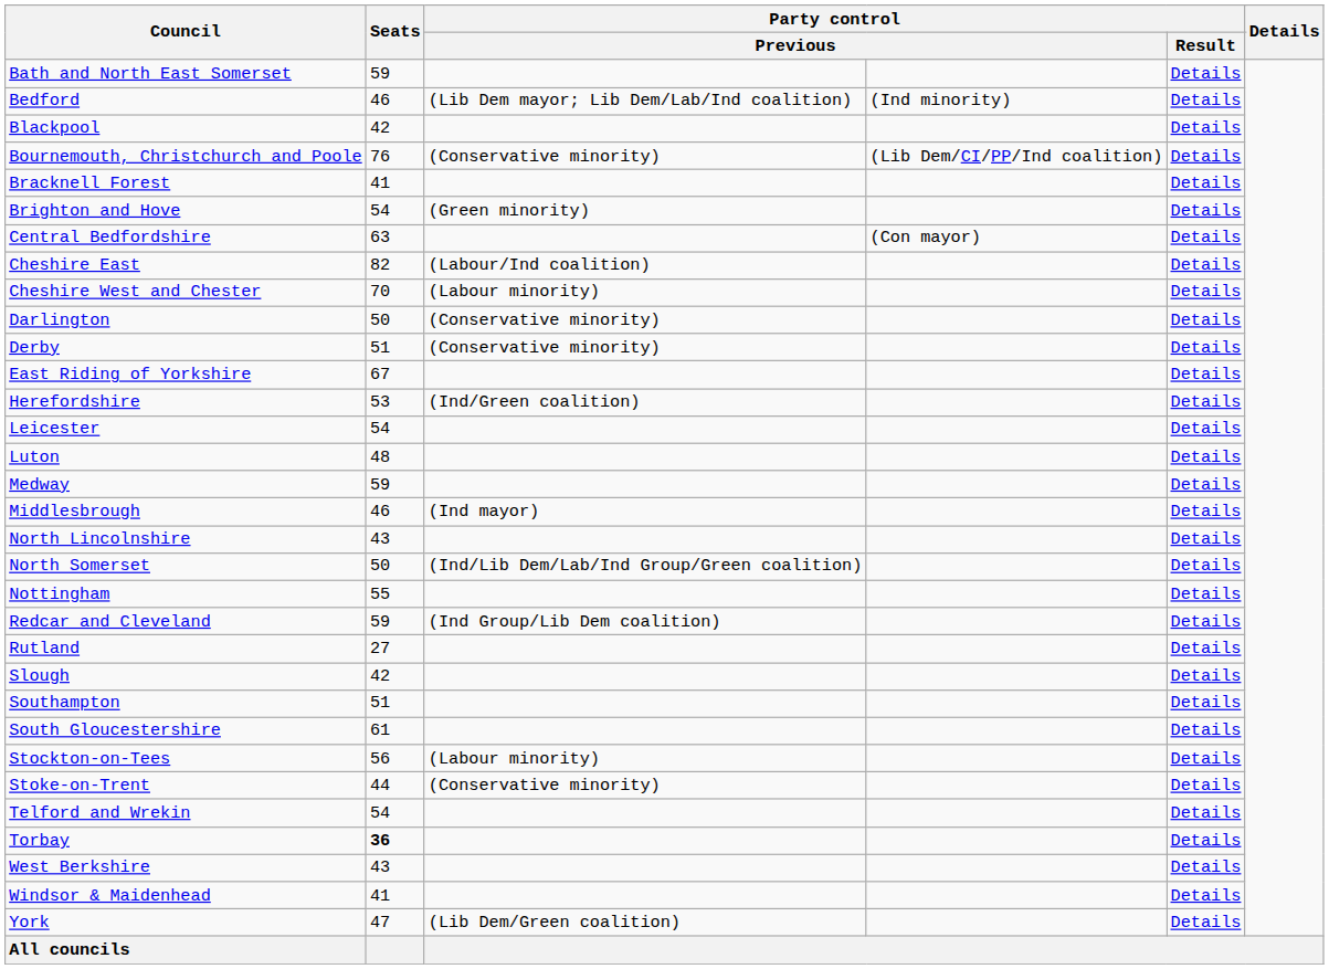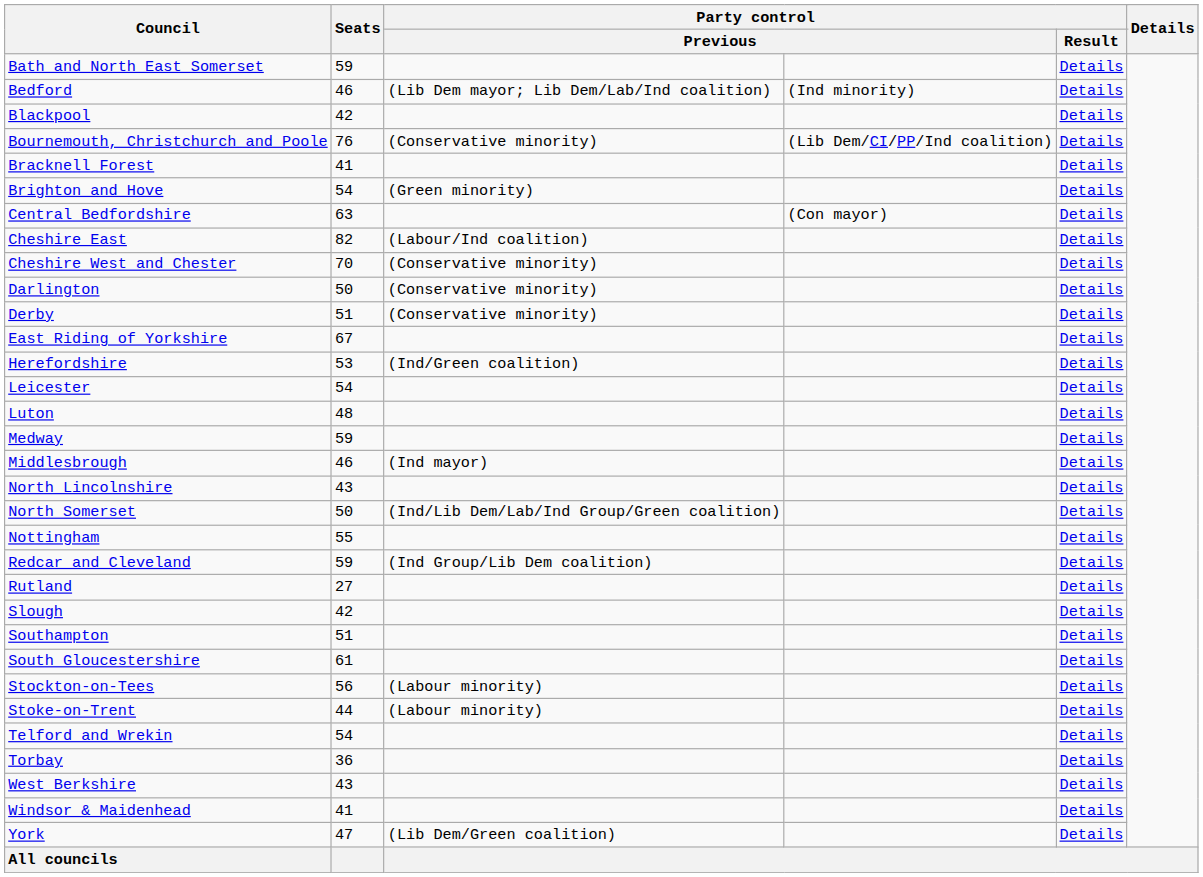 <table class="wikitable sortable">
 <tr>
 <th rowspan="2">Council</th>
 <th rowspan="2">Seats</th>
 <th colspan="4">Party control</th>
 <th rowspan="2">Details</th>
 </tr>
 <tr>
 <th colspan="2">Previous</th>
 <th colspan="2">Result</th>
 </tr>
 <tr>
 <td><a href='#'>Bath and North East Somerset</a></td>
 <td>59</td>
 <td></td>
 <td></td>
 <td><a href='#'>Details</a></td>
 </tr>
 <tr>
 <td><a href='#'>Bedford</a></td>
 <td>46</td>
 <td> (Lib Dem mayor; Lib Dem/Lab/Ind coalition)</td>
 <td> (Ind minority)</td>
 <td><a href='#'>Details</a></td>
 </tr>
 <tr>
 <td><a href='#'>Blackpool</a></td>
 <td>42</td>
 <td></td>
 <td></td>
 <td><a href='#'>Details</a></td>
 </tr>
 <tr>
 <td><a href='#'>Bournemouth, Christchurch and Poole</a></td>
 <td>76</td>
 <td> (Conservative minority)</td>
 <td> (Lib Dem/<a href='#'>CI</a>/<a href='#'>PP</a>/Ind coalition)</td>
 <td><a href='#'>Details</a></td>
 </tr>
 <tr>
 <td><a href='#'>Bracknell Forest</a></td>
 <td>41</td>
 <td></td>
 <td></td>
 <td><a href='#'>Details</a></td>
 </tr>
 <tr>
 <td><a href='#'>Brighton and Hove</a></td>
 <td>54</td>
 <td> (Green minority)</td>
 <td></td>
 <td><a href='#'>Details</a></td>
 </tr>
 <tr>
 <td><a href='#'>Central Bedfordshire</a></td>
 <td>63</td>
 <td></td>
 <td> (Con mayor)</td>
 <td><a href='#'>Details</a></td>
 </tr>
 <tr>
 <td><a href='#'>Cheshire East</a></td>
 <td>82</td>
 <td> (Labour/Ind coalition)</td>
 <td></td>
 <td><a href='#'>Details</a></td>
 </tr>
 <tr>
 <td><a href='#'>Cheshire West and Chester</a></td>
 <td>70</td>
-<td> (Labour minority)</td>
+<td> (Conservative minority)</td>
 <td></td>
 <td><a href='#'>Details</a></td>
 </tr>
 <tr>
 <td><a href='#'>Darlington</a></td>
 <td>50</td>
 <td> (Conservative minority)</td>
 <td></td>
 <td><a href='#'>Details</a></td>
 </tr>
 <tr>
 <td><a href='#'>Derby</a></td>
 <td>51</td>
 <td> (Conservative minority)</td>
 <td></td>
 <td><a href='#'>Details</a></td>
 </tr>
 <tr>
 <td><a href='#'>East Riding of Yorkshire</a></td>
 <td>67</td>
 <td></td>
 <td></td>
 <td><a href='#'>Details</a></td>
 </tr>
 <tr>
 <td><a href='#'>Herefordshire</a></td>
 <td>53</td>
 <td> (Ind/Green coalition)</td>
 <td></td>
 <td><a href='#'>Details</a></td>
 </tr>
 <tr>
 <td><a href='#'>Leicester</a></td>
 <td>54</td>
 <td></td>
 <td></td>
 <td><a href='#'>Details</a></td>
 </tr>
 <tr>
 <td><a href='#'>Luton</a></td>
 <td>48</td>
 <td></td>
 <td></td>
 <td><a href='#'>Details</a></td>
 </tr>
 <tr>
 <td><a href='#'>Medway</a></td>
 <td>59</td>
 <td></td>
 <td></td>
 <td><a href='#'>Details</a></td>
 </tr>
 <tr>
 <td><a href='#'>Middlesbrough</a></td>
 <td>46</td>
 <td> (Ind mayor)</td>
 <td></td>
 <td><a href='#'>Details</a></td>
 </tr>
 <tr>
 <td><a href='#'>North Lincolnshire</a></td>
 <td>43</td>
 <td></td>
 <td></td>
 <td><a href='#'>Details</a></td>
 </tr>
 <tr>
 <td><a href='#'>North Somerset</a></td>
 <td>50</td>
 <td> (Ind/Lib Dem/Lab/Ind Group/Green coalition)</td>
 <td></td>
 <td><a href='#'>Details</a></td>
 </tr>
 <tr>
 <td><a href='#'>Nottingham</a></td>
 <td>55</td>
 <td></td>
 <td></td>
 <td><a href='#'>Details</a></td>
 </tr>
 <tr>
 <td><a href='#'>Redcar and Cleveland</a></td>
 <td>59</td>
 <td> (Ind Group/Lib Dem coalition)</td>
 <td></td>
 <td><a href='#'>Details</a></td>
 </tr>
 <tr>
 <td><a href='#'>Rutland</a></td>
 <td>27</td>
 <td></td>
 <td></td>
 <td><a href='#'>Details</a></td>
 </tr>
 <tr>
 <td><a href='#'>Slough</a></td>
 <td>42</td>
 <td></td>
 <td></td>
 <td><a href='#'>Details</a></td>
 </tr>
 <tr>
 <td><a href='#'>Southampton</a></td>
 <td>51</td>
 <td></td>
 <td></td>
 <td><a href='#'>Details</a></td>
 </tr>
 <tr>
 <td><a href='#'>South Gloucestershire</a></td>
 <td>61</td>
 <td></td>
 <td></td>
 <td><a href='#'>Details</a></td>
 </tr>
 <tr>
 <td><a href='#'>Stockton-on-Tees</a></td>
 <td>56</td>
 <td> (Labour minority)</td>
 <td></td>
 <td><a href='#'>Details</a></td>
 </tr>
 <tr>
 <td><a href='#'>Stoke-on-Trent</a></td>
 <td>44</td>
-<td> (Conservative minority)</td>
+<td> (Labour minority)</td>
 <td></td>
 <td><a href='#'>Details</a></td>
 </tr>
 <tr>
 <td><a href='#'>Telford and Wrekin</a></td>
 <td>54</td>
 <td></td>
 <td></td>
 <td><a href='#'>Details</a></td>
 </tr>
 <tr>
 <td><a href='#'>Torbay</a></td>
-<td><strong>36</strong></td>
+<td>36</td>
 <td></td>
 <td></td>
 <td><a href='#'>Details</a></td>
 </tr>
 <tr>
 <td><a href='#'>West Berkshire</a></td>
 <td>43</td>
 <td></td>
 <td></td>
 <td><a href='#'>Details</a></td>
 </tr>
 <tr>
 <td><a href='#'>Windsor & Maidenhead</a></td>
 <td>41</td>
 <td></td>
 <td></td>
 <td><a href='#'>Details</a></td>
 </tr>
 <tr>
 <td><a href='#'>York</a></td>
 <td>47</td>
 <td> (Lib Dem/Green coalition)</td>
 <td></td>
 <td><a href='#'>Details</a></td>
 </tr>
 <tr class="sortbottom">
 <th style="text-align:left;">All councils</th>
 <th></th>
 <th colspan="5"></th>
 </tr>
 </table>
